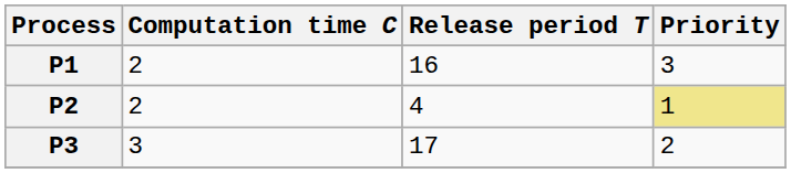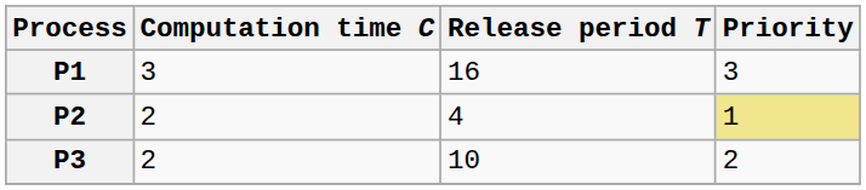 <table class="wikitable">
 <tr>
 <th>Process</th>
 <th>Computation time <em>C</em></th>
 <th>Release period <em>T</em></th>
 <th>Priority</th>
 </tr>
 <tr>
 <th>P1</th>
-<td>2</td>
+<td>3</td>
 <td>16</td>
 <td>3</td>
 </tr>
 <tr>
 <th>P2</th>
 <td>2</td>
 <td>4</td>
 <td style="background: khaki;">1</td>
 </tr>
 <tr>
 <th>P3</th>
-<td>3</td>
-<td>17</td>
+<td>2</td>
+<td>10</td>
 <td>2</td>
 </tr>
 <tr>
 </tr>
 </table>
